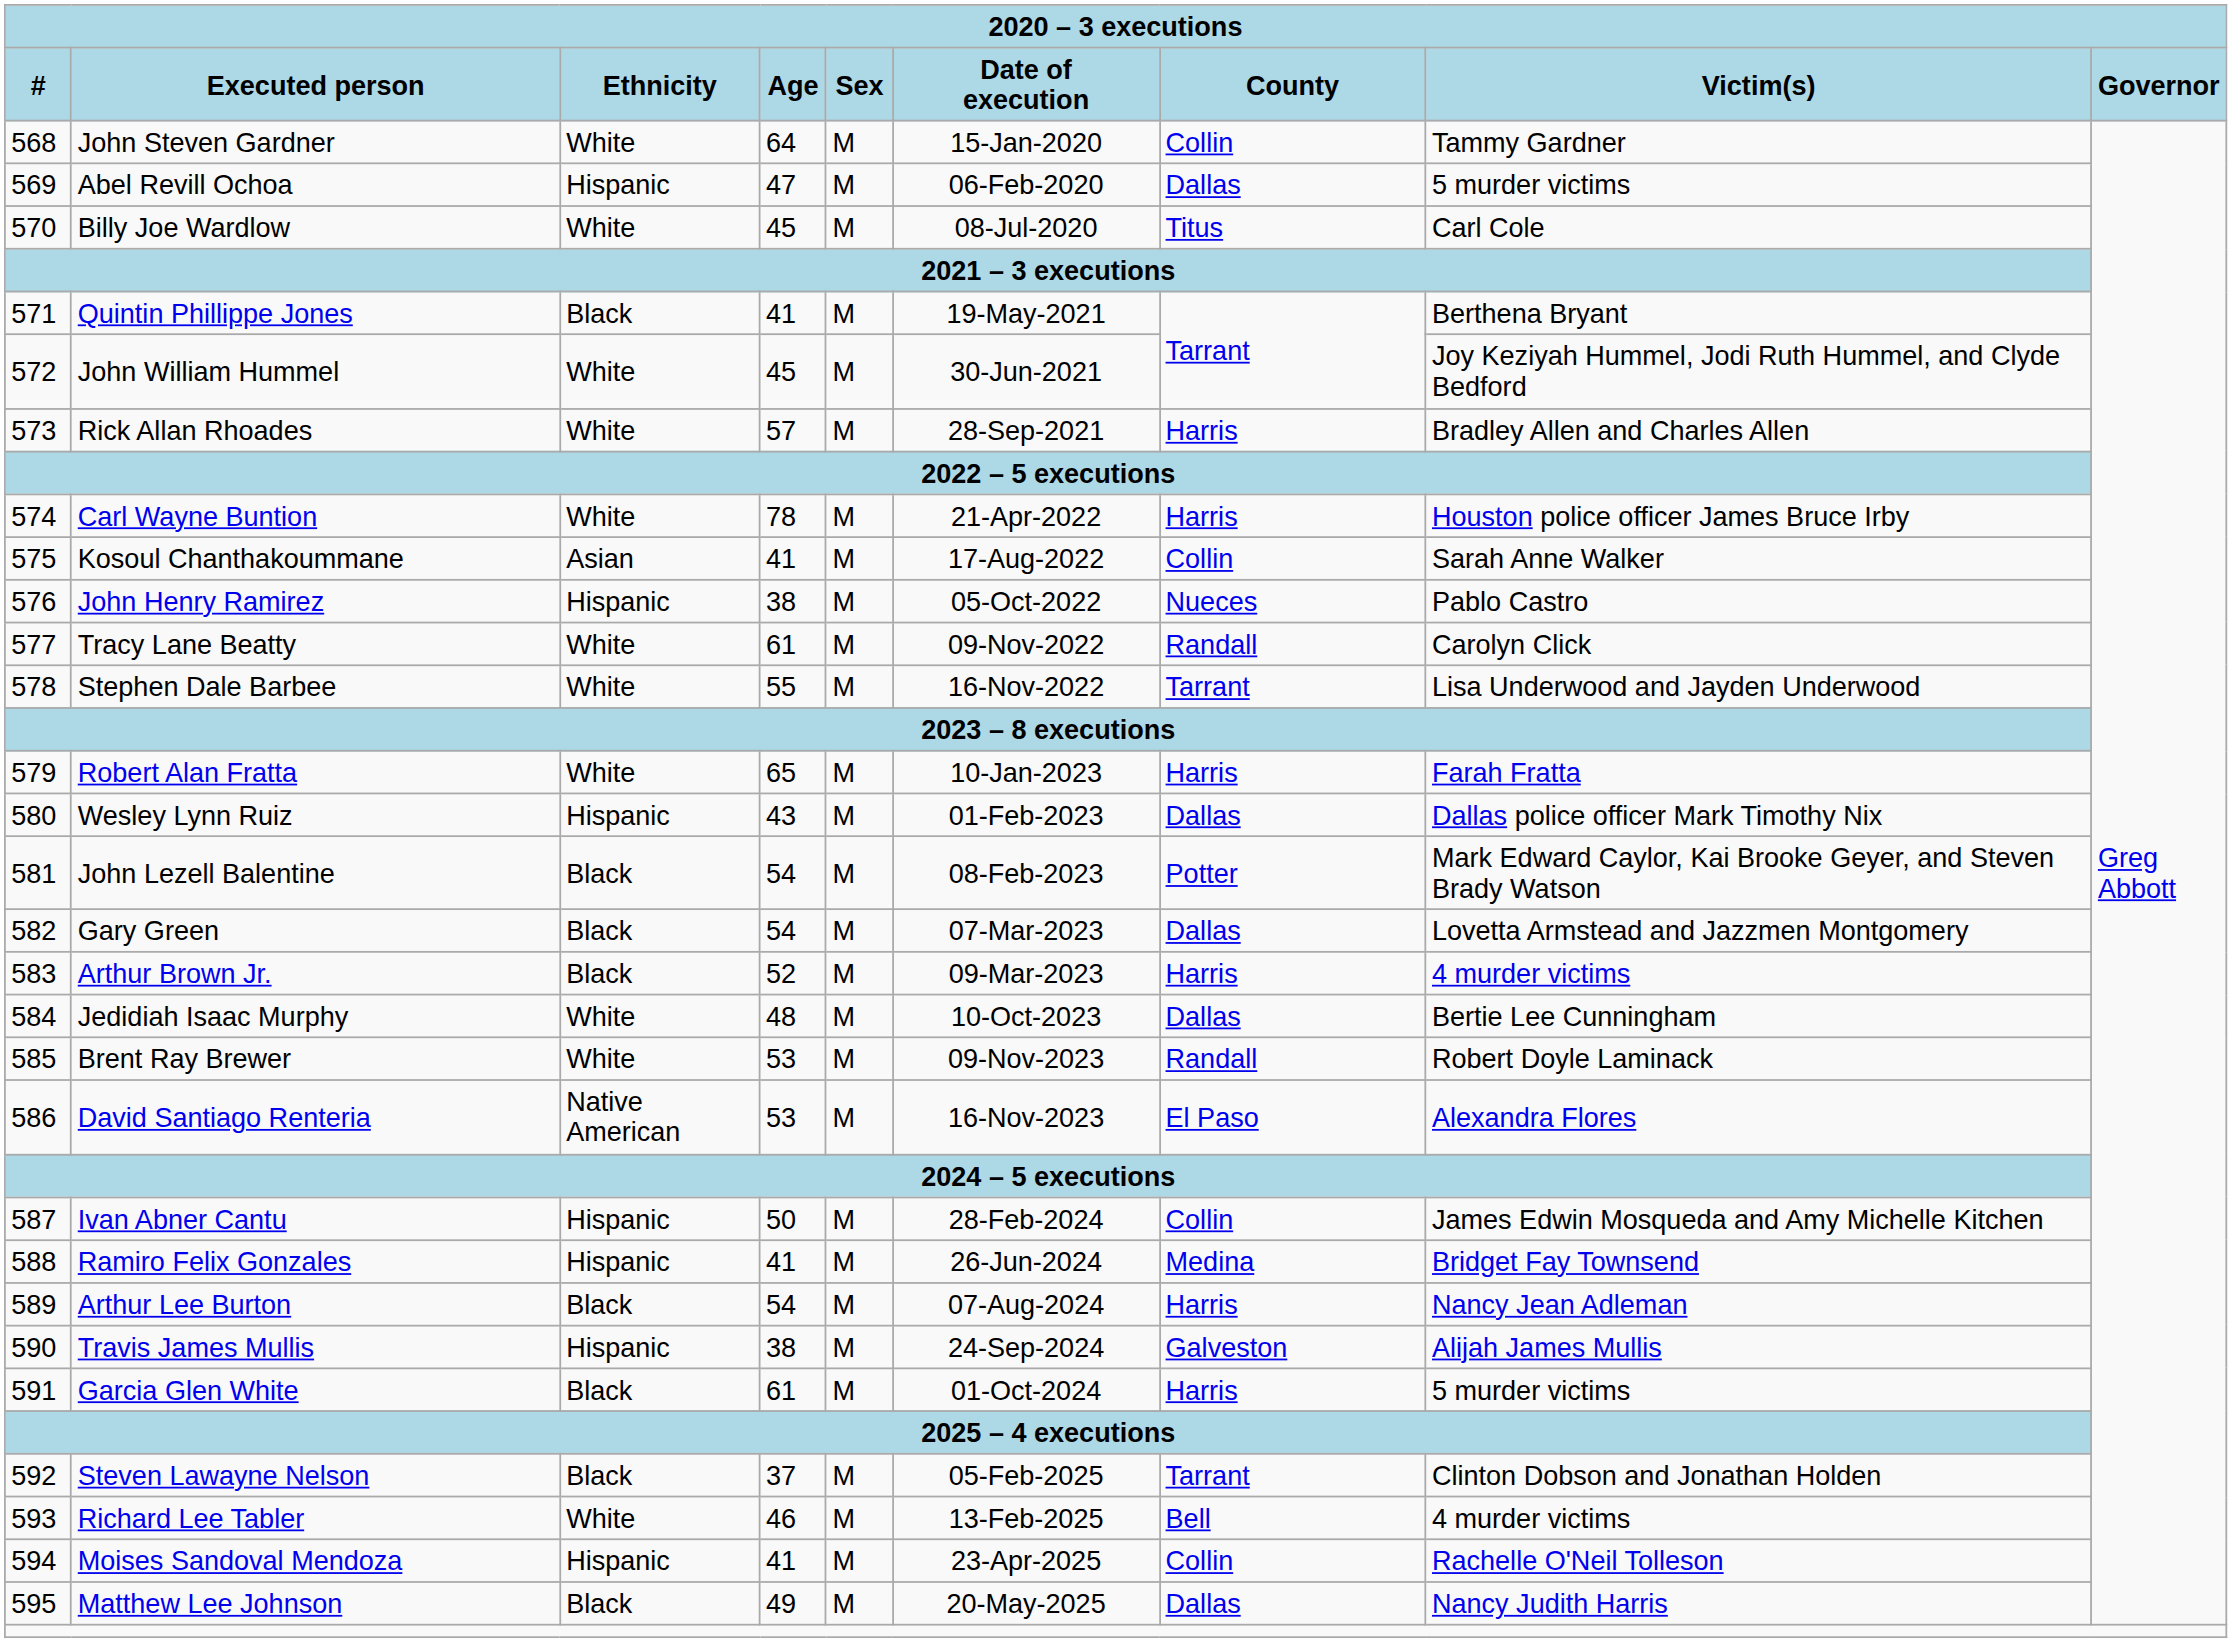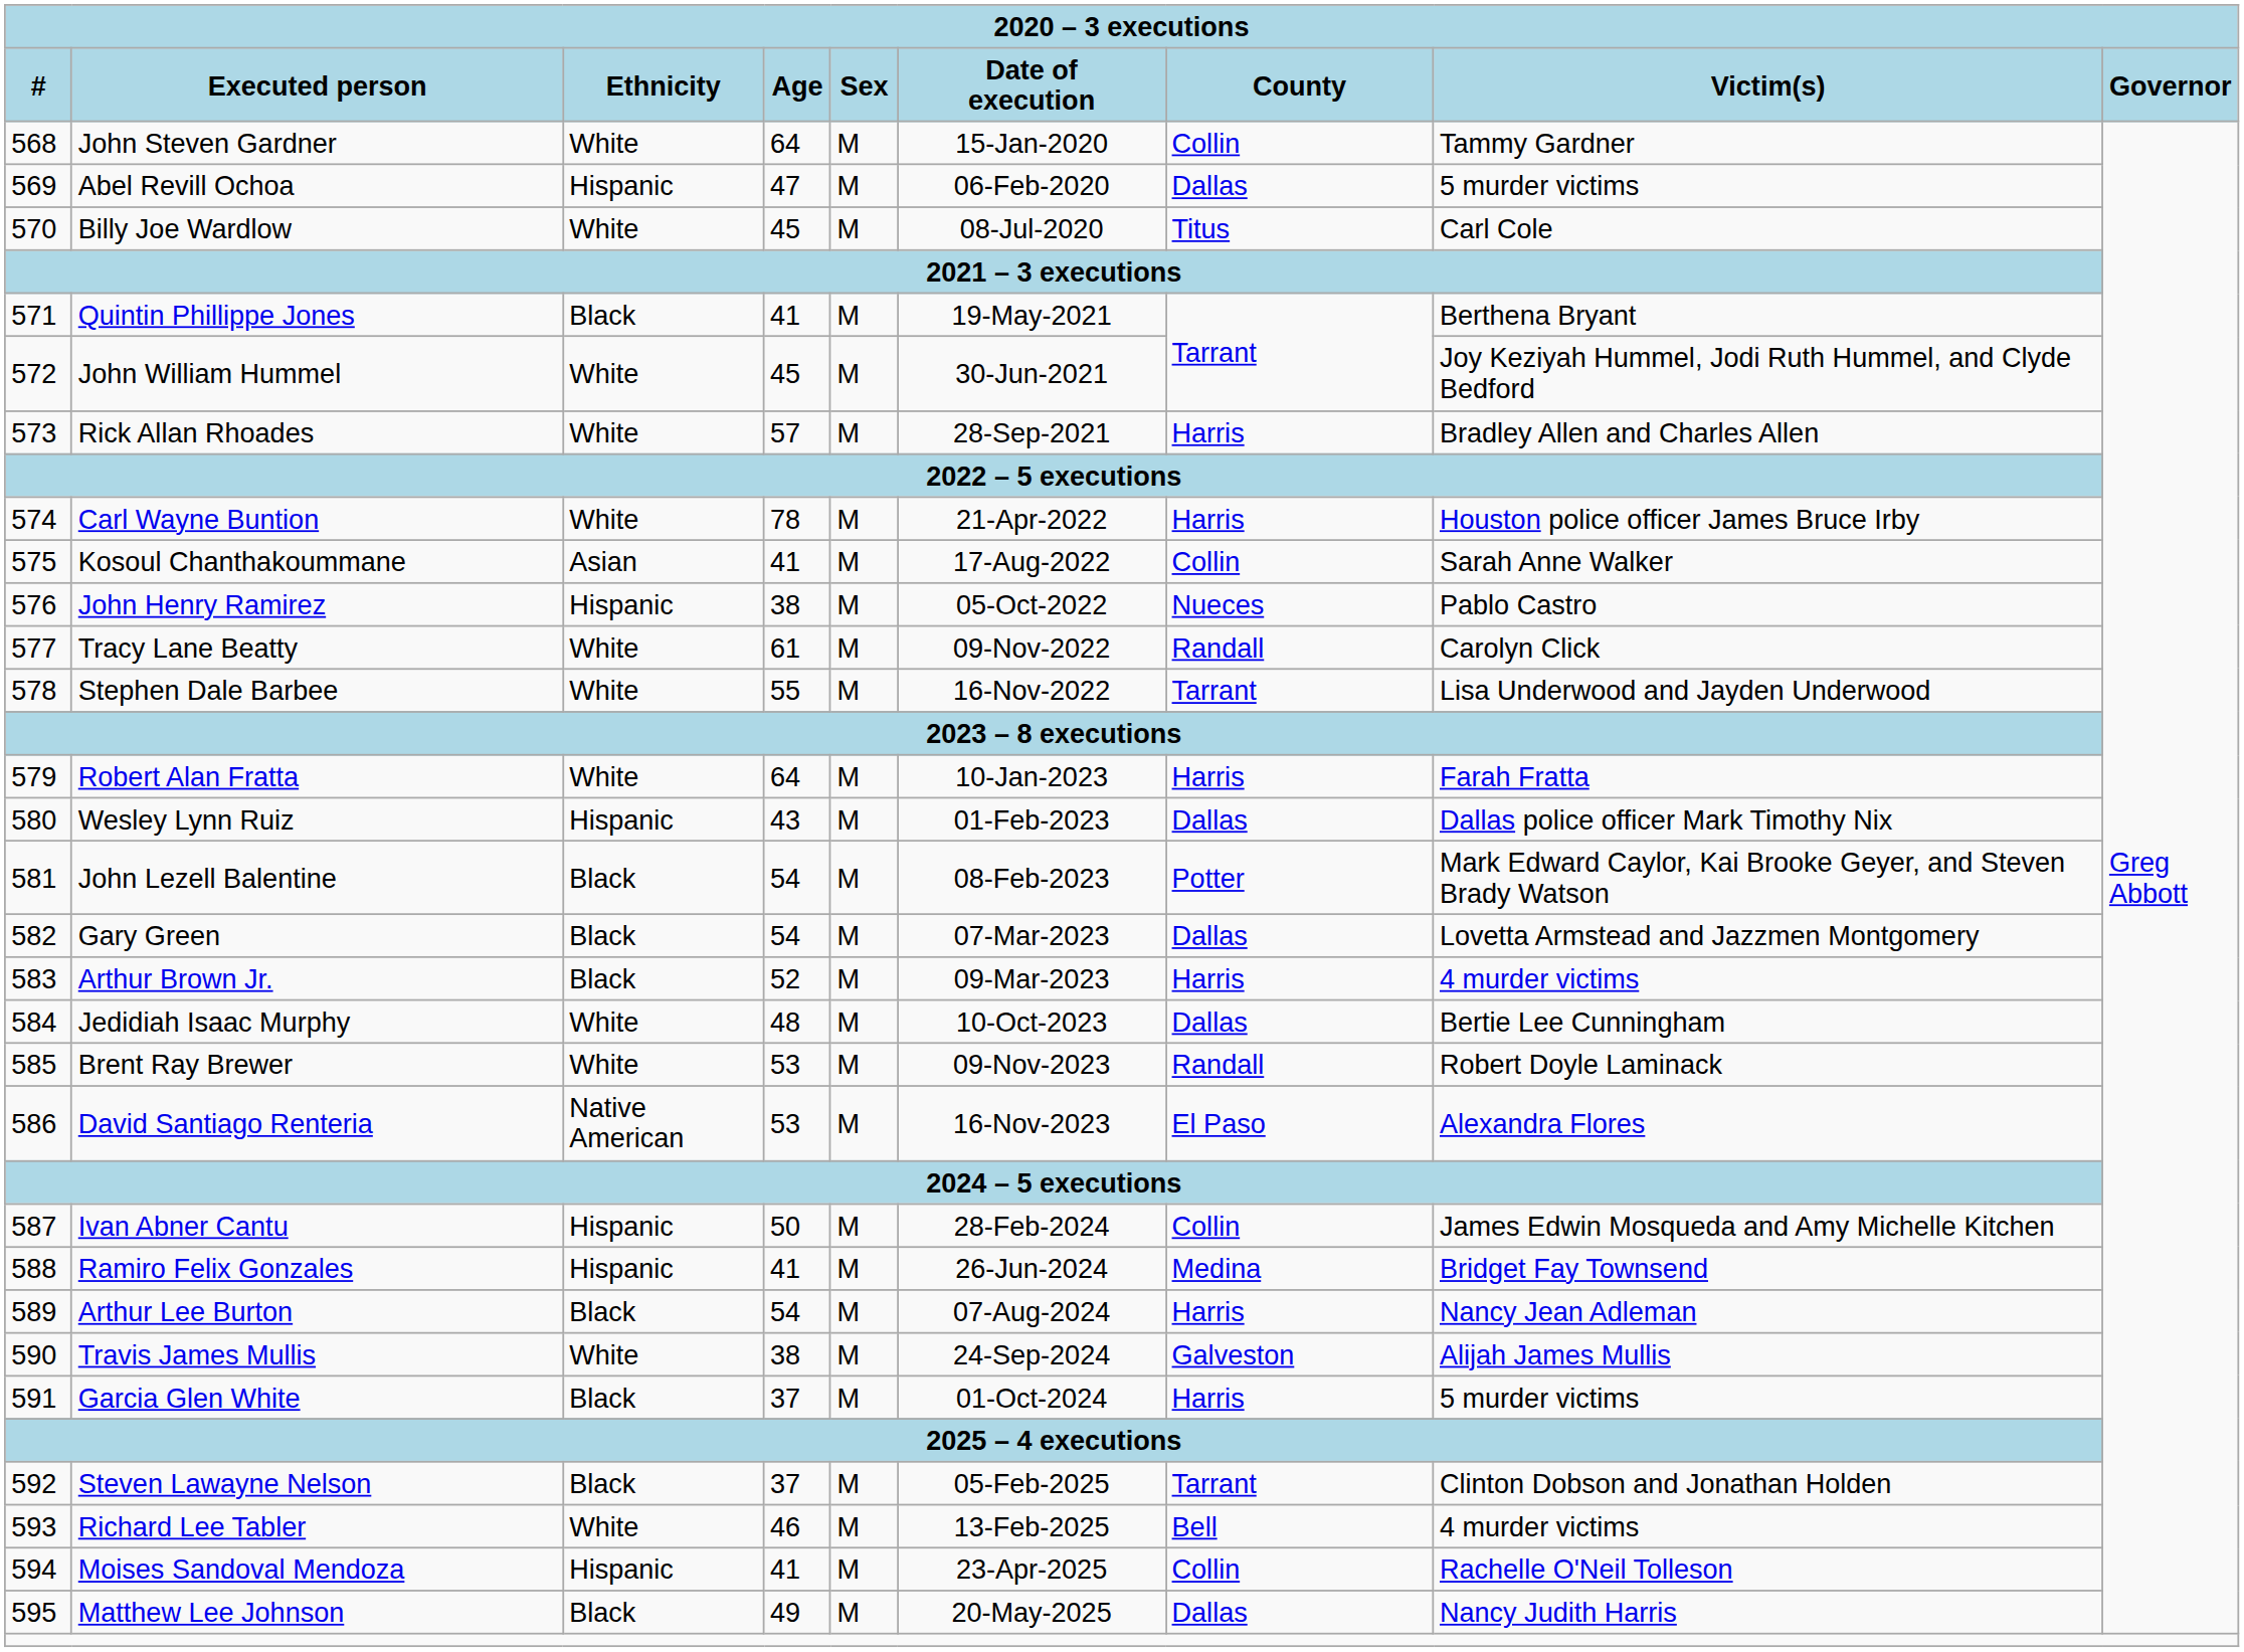 <table class="wikitable" style="font-size:95%; ">
 <tr>
 <th colspan="9" style="background-color:#ADD8E6">2020 – 3 executions</th>
 </tr>
 <tr>
 <th style="background-color:#ADD8E6" width="3%">#</th>
 <th style="background-color:#ADD8E6" width="22%">Executed person</th>
 <th style="background-color:#ADD8E6" width="9%">Ethnicity</th>
 <th style="background-color:#ADD8E6" width="3%">Age</th>
 <th style="background-color:#ADD8E6" width="3%">Sex</th>
 <th style="background-color:#ADD8E6" width="12%">Date of <br>execution</th>
 <th style="background-color:#ADD8E6" width="12%">County</th>
 <th style="background-color:#ADD8E6" width="30%">Victim(s)</th>
 <th style="background-color:#ADD8E6" width="30%">Governor<br></th>
 </tr>
 <tr>
 <td>568</td>
 <td>John Steven Gardner</td>
 <td>White</td>
 <td>64</td>
 <td>M</td>
 <td align=center>15-Jan-2020</td>
 <td><a href='#'>Collin</a></td>
 <td>Tammy Gardner</td>
 <td rowspan="33"><a href='#'>Greg Abbott</a></td>
 </tr>
 <tr>
 <td>569</td>
 <td>Abel Revill Ochoa</td>
 <td>Hispanic</td>
 <td>47</td>
 <td>M</td>
 <td align=center>06-Feb-2020</td>
 <td><a href='#'>Dallas</a></td>
 <td>5 murder victims</td>
 </tr>
 <tr>
 <td>570</td>
 <td>Billy Joe Wardlow</td>
 <td>White</td>
 <td>45</td>
 <td>M</td>
 <td align=center>08-Jul-2020</td>
 <td><a href='#'>Titus</a></td>
 <td>Carl Cole</td>
 </tr>
 <tr>
 <th colspan="8" style="background-color:#ADD8E6">2021 – 3 executions</th>
 </tr>
 <tr>
 <td>571</td>
 <td><a href='#'>Quintin Phillippe Jones</a></td>
 <td>Black</td>
 <td>41</td>
 <td>M</td>
 <td align=center>19-May-2021</td>
 <td rowspan="2"><a href='#'>Tarrant</a></td>
 <td>Berthena Bryant</td>
 </tr>
 <tr>
 <td>572</td>
 <td>John William Hummel</td>
 <td>White</td>
 <td>45</td>
 <td>M</td>
 <td align=center>30-Jun-2021</td>
 <td>Joy Keziyah Hummel, Jodi Ruth Hummel, and Clyde Bedford</td>
 </tr>
 <tr>
 <td>573</td>
 <td>Rick Allan Rhoades</td>
 <td>White</td>
 <td>57</td>
 <td>M</td>
 <td align=center>28-Sep-2021</td>
 <td><a href='#'>Harris</a></td>
 <td>Bradley Allen and Charles Allen</td>
 </tr>
 <tr>
 <th colspan="8" style="background-color:#ADD8E6">2022 – 5 executions</th>
 </tr>
 <tr>
 <td>574</td>
 <td><a href='#'>Carl Wayne Buntion</a></td>
 <td>White</td>
 <td>78</td>
 <td>M</td>
 <td align=center>21-Apr-2022</td>
 <td><a href='#'>Harris</a></td>
 <td><a href='#'>Houston</a> police officer James Bruce Irby</td>
 </tr>
 <tr>
 <td>575</td>
 <td>Kosoul Chanthakoummane</td>
 <td>Asian</td>
 <td>41</td>
 <td>M</td>
 <td align=center>17-Aug-2022</td>
 <td><a href='#'>Collin</a></td>
 <td>Sarah Anne Walker</td>
 </tr>
 <tr>
 <td>576</td>
 <td><a href='#'>John Henry Ramirez</a></td>
 <td>Hispanic</td>
 <td>38</td>
 <td>M</td>
 <td align=center>05-Oct-2022</td>
 <td><a href='#'>Nueces</a></td>
 <td>Pablo Castro</td>
 </tr>
 <tr>
 <td>577</td>
 <td>Tracy Lane Beatty</td>
 <td>White</td>
 <td>61</td>
 <td>M</td>
 <td align=center>09-Nov-2022</td>
 <td><a href='#'>Randall</a></td>
 <td>Carolyn Click</td>
 </tr>
 <tr>
 <td>578</td>
 <td>Stephen Dale Barbee</td>
 <td>White</td>
 <td>55</td>
 <td>M</td>
 <td align=center>16-Nov-2022</td>
 <td><a href='#'>Tarrant</a></td>
 <td>Lisa Underwood and Jayden Underwood</td>
 </tr>
 <tr>
 <th colspan="8" style="background-color:#ADD8E6">2023 – 8 executions</th>
 </tr>
 <tr>
 <td>579</td>
 <td><a href='#'>Robert Alan Fratta</a></td>
 <td>White</td>
-<td>65</td>
+<td>64</td>
 <td>M</td>
 <td align=center>10-Jan-2023</td>
 <td><a href='#'>Harris</a></td>
 <td><a href='#'>Farah Fratta</a></td>
 </tr>
 <tr>
 <td>580</td>
 <td>Wesley Lynn Ruiz</td>
 <td>Hispanic</td>
 <td>43</td>
 <td>M</td>
 <td align=center>01-Feb-2023</td>
 <td><a href='#'>Dallas</a></td>
 <td><a href='#'>Dallas</a> police officer Mark Timothy Nix</td>
 </tr>
 <tr>
 <td>581</td>
 <td>John Lezell Balentine</td>
 <td>Black</td>
 <td>54</td>
 <td>M</td>
 <td align=center>08-Feb-2023</td>
 <td><a href='#'>Potter</a></td>
 <td>Mark Edward Caylor, Kai Brooke Geyer, and Steven Brady Watson</td>
 </tr>
 <tr>
 <td>582</td>
 <td>Gary Green</td>
 <td>Black</td>
 <td>54</td>
 <td>M</td>
 <td align=center>07-Mar-2023</td>
 <td><a href='#'>Dallas</a></td>
 <td>Lovetta Armstead and Jazzmen Montgomery</td>
 </tr>
 <tr>
 <td>583</td>
 <td><a href='#'>Arthur Brown Jr.</a></td>
 <td>Black</td>
 <td>52</td>
 <td>M</td>
 <td align=center>09-Mar-2023</td>
 <td><a href='#'>Harris</a></td>
 <td><a href='#'>4 murder victims</a></td>
 </tr>
 <tr>
 <td>584</td>
 <td>Jedidiah Isaac Murphy</td>
 <td>White</td>
 <td>48</td>
 <td>M</td>
 <td align=center>10-Oct-2023</td>
 <td><a href='#'>Dallas</a></td>
 <td>Bertie Lee Cunningham</td>
 </tr>
 <tr>
 <td>585</td>
 <td>Brent Ray Brewer</td>
 <td>White</td>
 <td>53</td>
 <td>M</td>
 <td align=center>09-Nov-2023</td>
 <td><a href='#'>Randall</a></td>
 <td>Robert Doyle Laminack</td>
 </tr>
 <tr>
 <td>586</td>
 <td><a href='#'>David Santiago Renteria</a></td>
 <td>Native American</td>
 <td>53</td>
 <td>M</td>
 <td align=center>16-Nov-2023</td>
 <td><a href='#'>El Paso</a></td>
 <td><a href='#'>Alexandra Flores</a></td>
 </tr>
 <tr>
 <th colspan="8" style="background-color:#ADD8E6">2024 – 5 executions</th>
 </tr>
 <tr>
 <td>587</td>
 <td><a href='#'>Ivan Abner Cantu</a></td>
 <td>Hispanic</td>
 <td>50</td>
 <td>M</td>
 <td align=center>28-Feb-2024</td>
 <td><a href='#'>Collin</a></td>
 <td>James Edwin Mosqueda and Amy Michelle Kitchen</td>
 </tr>
 <tr>
 <td>588</td>
 <td><a href='#'>Ramiro Felix Gonzales</a></td>
 <td>Hispanic</td>
 <td>41</td>
 <td>M</td>
 <td align=center>26-Jun-2024</td>
 <td><a href='#'>Medina</a></td>
 <td><a href='#'>Bridget Fay Townsend</a></td>
 </tr>
 <tr>
 <td>589</td>
 <td><a href='#'>Arthur Lee Burton</a></td>
 <td>Black</td>
 <td>54</td>
 <td>M</td>
 <td align=center>07-Aug-2024</td>
 <td><a href='#'>Harris</a></td>
 <td><a href='#'>Nancy Jean Adleman</a></td>
 </tr>
 <tr>
 <td>590</td>
 <td><a href='#'>Travis James Mullis</a></td>
-<td>Hispanic</td>
+<td>White</td>
 <td>38</td>
 <td>M</td>
 <td align=center>24-Sep-2024</td>
 <td><a href='#'>Galveston</a></td>
 <td><a href='#'>Alijah James Mullis</a></td>
 </tr>
 <tr>
 <td>591</td>
 <td><a href='#'>Garcia Glen White</a></td>
 <td>Black</td>
-<td>61</td>
+<td>37</td>
 <td>M</td>
 <td align=center>01-Oct-2024</td>
 <td><a href='#'>Harris</a></td>
 <td>5 murder victims</td>
 </tr>
 <tr>
 <th colspan="8" style="background-color:#ADD8E6">2025 – 4 executions</th>
 </tr>
 <tr>
 <td>592</td>
 <td><a href='#'>Steven Lawayne Nelson</a></td>
 <td>Black</td>
 <td>37</td>
 <td>M</td>
 <td align=center>05-Feb-2025</td>
 <td><a href='#'>Tarrant</a></td>
 <td>Clinton Dobson and Jonathan Holden</td>
 </tr>
 <tr>
 <td>593</td>
 <td><a href='#'>Richard Lee Tabler</a></td>
 <td>White</td>
 <td>46</td>
 <td>M</td>
 <td align=center>13-Feb-2025</td>
 <td><a href='#'>Bell</a></td>
 <td>4 murder victims</td>
 </tr>
 <tr>
 <td>594</td>
 <td><a href='#'>Moises Sandoval Mendoza</a></td>
 <td>Hispanic</td>
 <td>41</td>
 <td>M</td>
 <td align=center>23-Apr-2025</td>
 <td><a href='#'>Collin</a></td>
 <td><a href='#'>Rachelle O'Neil Tolleson</a></td>
 </tr>
 <tr>
 <td>595</td>
 <td><a href='#'>Matthew Lee Johnson</a></td>
 <td>Black</td>
 <td>49</td>
 <td>M</td>
 <td align=center>20-May-2025</td>
 <td><a href='#'>Dallas</a></td>
 <td><a href='#'>Nancy Judith Harris</a></td>
 </tr>
 <tr>
 <td colspan=9></td>
 </tr>
 </table>
